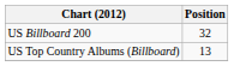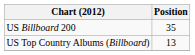 <table class="wikitable">
 <tr>
 <th>Chart (2012)</th>
 <th>Position</th>
 </tr>
 <tr>
 <td>US <em>Billboard</em> 200</td>
-<td style="text-align:center;">32</td>
+<td style="text-align:center;">35</td>
 </tr>
 <tr>
 <td>US Top Country Albums (<em>Billboard</em>)</td>
 <td style="text-align:center;">13</td>
 </tr>
 <tr>
 </tr>
 </table>
